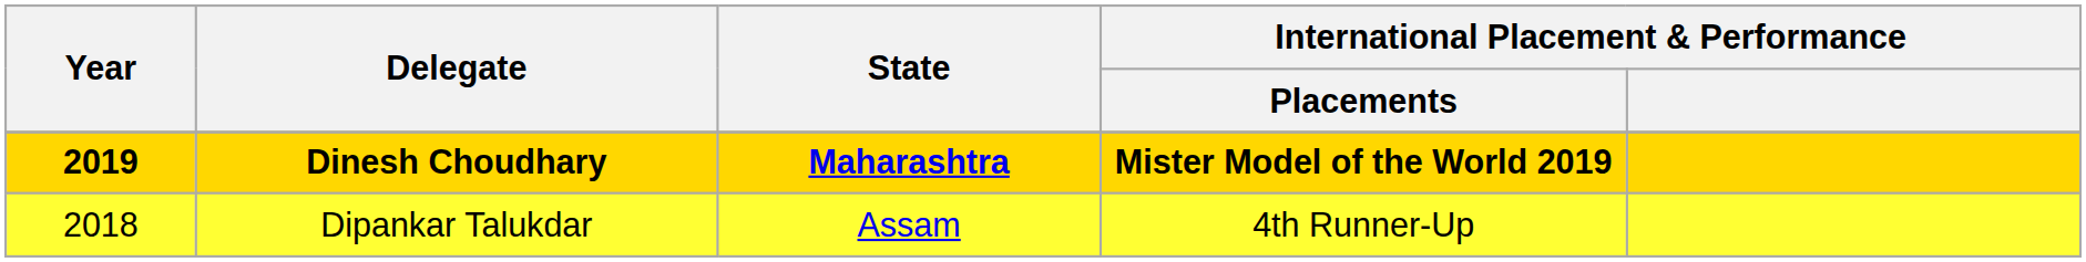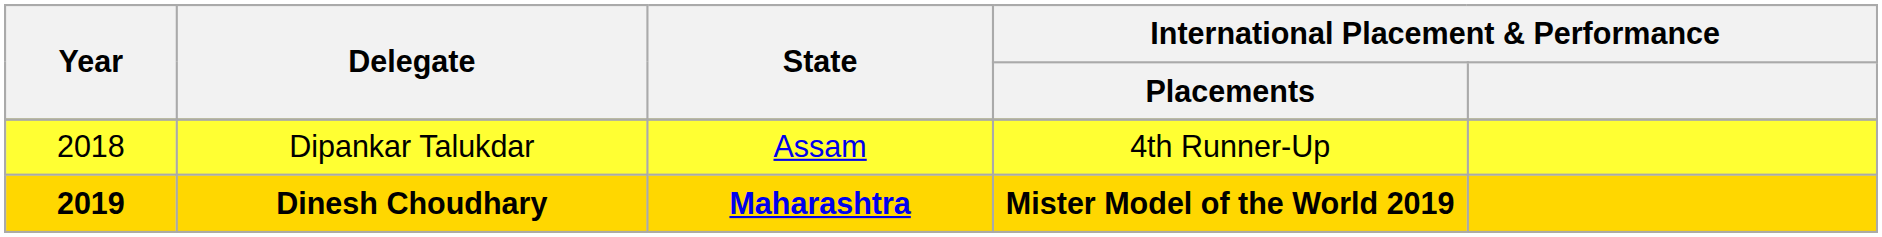 <table class="wikitable" style="text-align:center; line-height:20px; font-size:90%; width:100%;">
 <tr>
 <th rowspan="2"  width=100px>Year</th>
 <th rowspan="2"  width=300px>Delegate</th>
 <th rowspan="2"  width=200px>State</th>
 <th colspan="2"  width=100px>International Placement & Performance</th>
 </tr>
 <tr>
 <th width=300px>Placements</th>
 <th width=300px></th>
 </tr>
 <tr>
 </tr>
+<tr style="background-color:#FFFF33;">
+<td>2018</td>
+<td>Dipankar Talukdar</td>
+<td><a href='#'>Assam</a></td>
+<td>4th Runner-Up</td>
+<td style="background:;"></td>
+</tr>
 <tr style="background-color:gold; font-weight: bold">
 <td>2019</td>
 <td>Dinesh Choudhary</td>
 <td><a href='#'>Maharashtra</a></td>
 <td>Mister Model of the World 2019</td>
 <td style="background:;"></td>
 </tr>
-<tr style="background-color:#FFFF33;">
-<td>2018</td>
-<td>Dipankar Talukdar</td>
-<td><a href='#'>Assam</a></td>
-<td>4th Runner-Up</td>
-<td style="background:;"></td>
-</tr>
 </table>
